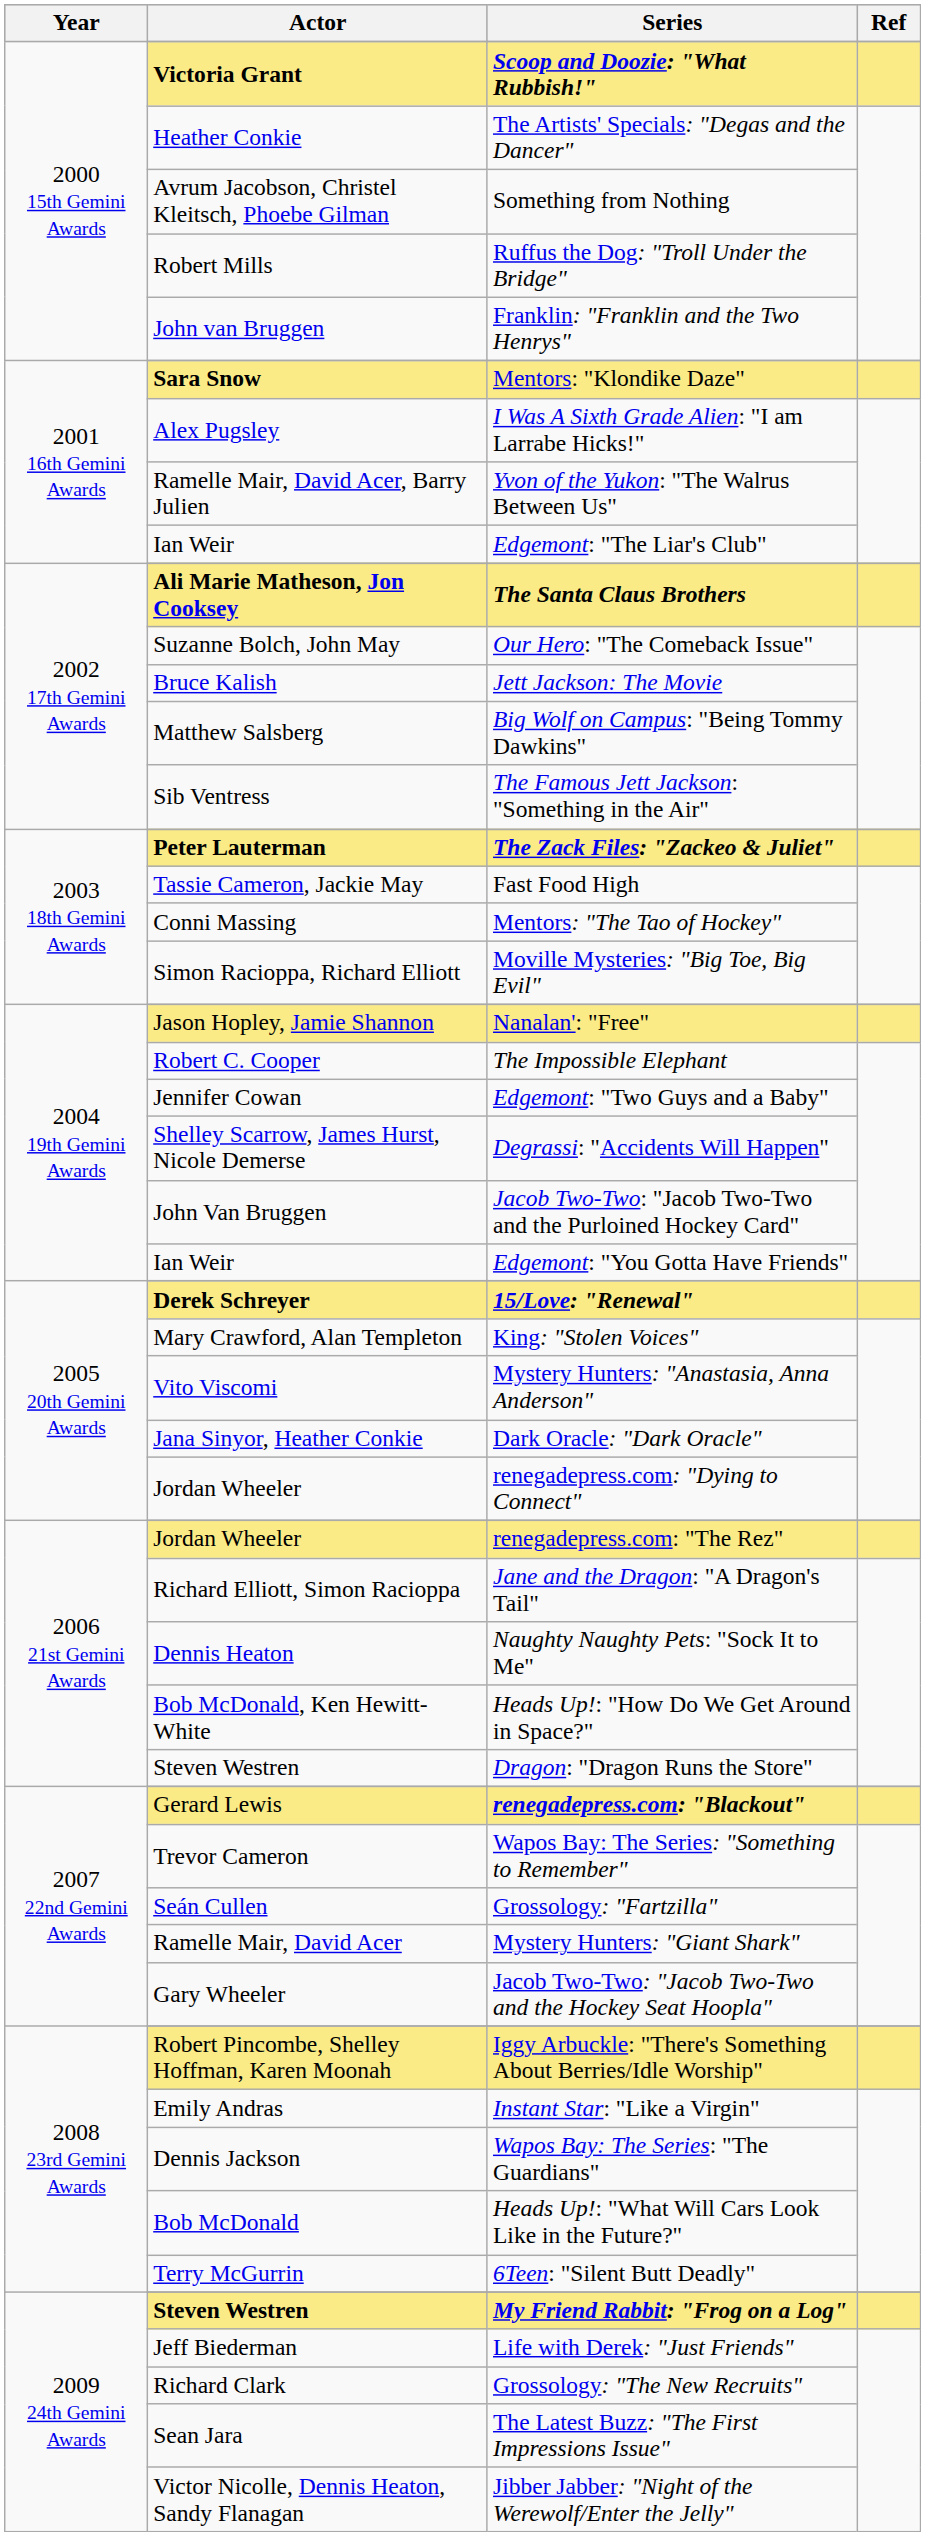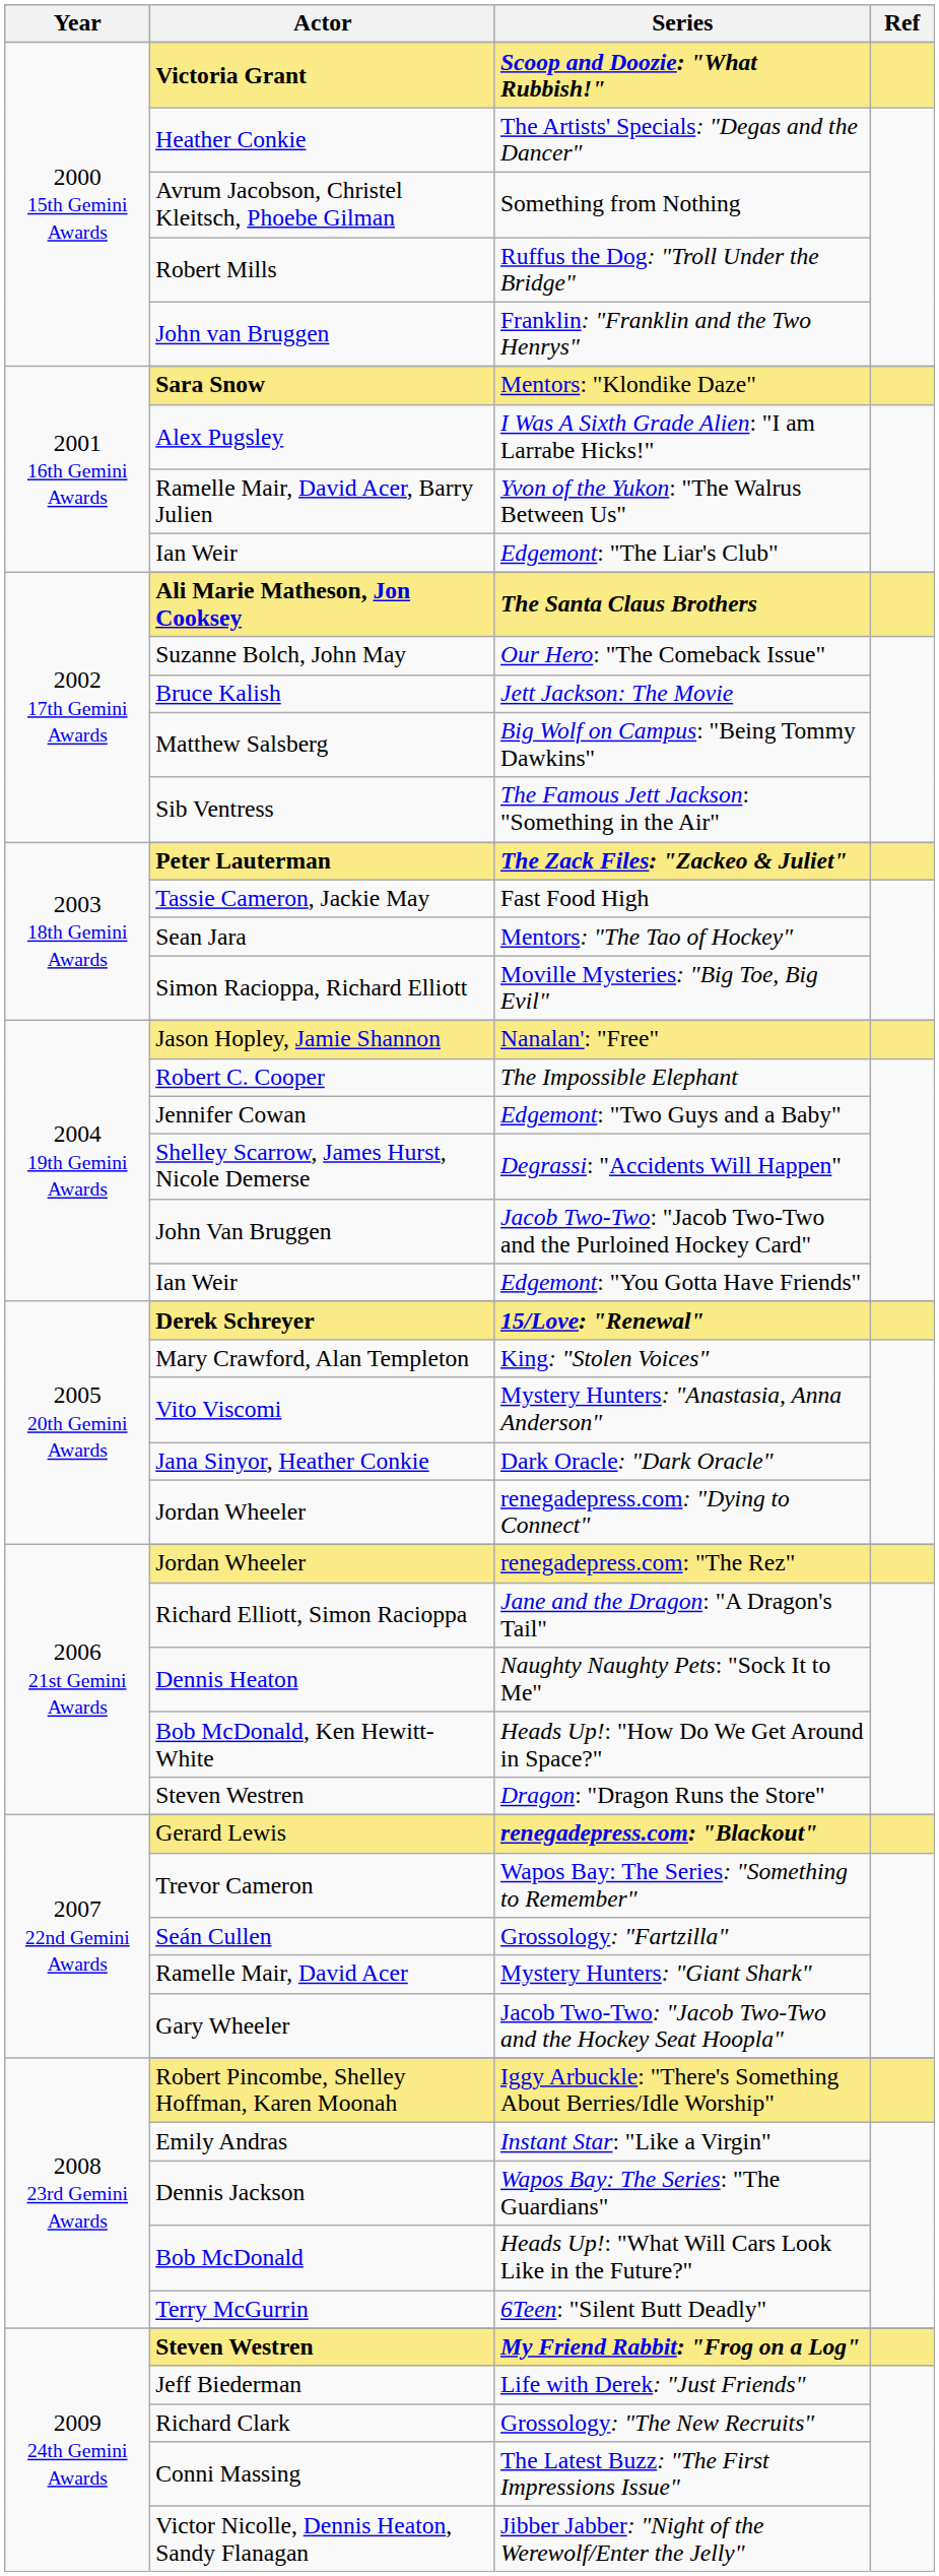 <table class="wikitable" style="width:100%;">
 <tr style="background:#bebebe;">
 <th style="width:8%;">Year</th>
 <th style="width:19%;">Actor</th>
 <th style="width:19%;">Series</th>
 <th style="width:2%;">Ref</th>
 </tr>
 <tr>
 <td rowspan="6" align="center">2000 <br> <small><a href='#'>15th Gemini Awards</a></small></td>
 </tr>
 <tr style="background:#FAEB86;">
 <td><strong>Victoria Grant</strong></td>
 <td><strong><em><a href='#'>Scoop and Doozie</a><em>: "What Rubbish!"<strong></td>
 <td></td>
 </tr>
 <tr>
 <td><a href='#'>Heather Conkie</a></td>
 <td></em><a href='#'>The Artists' Specials</a><em>: "Degas and the Dancer"</td>
 <td rowspan=4></td>
 </tr>
 <tr>
 <td>Avrum Jacobson, Christel Kleitsch, <a href='#'>Phoebe Gilman</a></td>
 <td></em>Something from Nothing<em></td>
 </tr>
 <tr>
 <td>Robert Mills</td>
 <td></em><a href='#'>Ruffus the Dog</a><em>: "Troll Under the Bridge"</td>
 </tr>
 <tr>
 <td><a href='#'>John van Bruggen</a></td>
 <td></em><a href='#'>Franklin</a><em>: "Franklin and the Two Henrys"</td>
 </tr>
 <tr>
 <td rowspan="5" align="center">2001 <br> <small><a href='#'>16th Gemini Awards</a></small></td>
 </tr>
 <tr style="background:#FAEB86;">
 <td><strong>Sara Snow</strong></td>
 <td></em></strong><a href='#'>Mentors</a></em>: "Klondike Daze"</strong></td>
 <td></td>
 </tr>
 <tr>
 <td><a href='#'>Alex Pugsley</a></td>
 <td><em><a href='#'>I Was A Sixth Grade Alien</a></em>: "I am Larrabe Hicks!"</td>
 <td rowspan=3></td>
 </tr>
 <tr>
 <td>Ramelle Mair, <a href='#'>David Acer</a>, Barry Julien</td>
 <td><em><a href='#'>Yvon of the Yukon</a></em>: "The Walrus Between Us"</td>
 </tr>
 <tr>
 <td>Ian Weir</td>
 <td><em><a href='#'>Edgemont</a></em>: "The Liar's Club"</td>
 </tr>
 <tr>
 <td rowspan="6" align="center">2002 <br> <small><a href='#'>17th Gemini Awards</a></small></td>
 </tr>
 <tr style="background:#FAEB86;">
 <td><strong>Ali Marie Matheson, <a href='#'>Jon Cooksey</a></strong></td>
 <td><strong><em>The Santa Claus Brothers</em></strong></td>
 <td></td>
 </tr>
 <tr>
 <td>Suzanne Bolch, John May</td>
 <td><em><a href='#'>Our Hero</a></em>: "The Comeback Issue"</td>
 <td rowspan=4></td>
 </tr>
 <tr>
 <td><a href='#'>Bruce Kalish</a></td>
 <td><em><a href='#'>Jett Jackson: The Movie</a></em></td>
 </tr>
 <tr>
 <td>Matthew Salsberg</td>
 <td><em><a href='#'>Big Wolf on Campus</a></em>: "Being Tommy Dawkins"</td>
 </tr>
 <tr>
 <td>Sib Ventress</td>
 <td><em><a href='#'>The Famous Jett Jackson</a></em>: "Something in the Air"</td>
 </tr>
 <tr>
 <td rowspan="5" align="center">2003 <br> <small><a href='#'>18th Gemini Awards</a></small></td>
 </tr>
 <tr style="background:#FAEB86;">
 <td><strong>Peter Lauterman</strong></td>
 <td><strong><em><a href='#'>The Zack Files</a><em>: "Zackeo & Juliet"<strong></td>
 <td></td>
 </tr>
 <tr>
 <td><a href='#'>Tassie Cameron</a>, Jackie May</td>
 <td></em>Fast Food High<em></td>
 <td rowspan=3></td>
 </tr>
 <tr>
-<td>Conni Massing</td>
+<td>Sean Jara</td>
 <td></em><a href='#'>Mentors</a><em>: "The Tao of Hockey"</td>
 </tr>
 <tr>
 <td>Simon Racioppa, Richard Elliott</td>
 <td></em><a href='#'>Moville Mysteries</a><em>: "Big Toe, Big Evil"</td>
 </tr>
 <tr>
 <td rowspan="7" align="center">2004 <br> <small><a href='#'>19th Gemini Awards</a></small></td>
 </tr>
 <tr style="background:#FAEB86;">
 <td></strong>Jason Hopley, <a href='#'>Jamie Shannon</a><strong></td>
 <td></em></strong><a href='#'>Nanalan'</a></em>: "Free"</strong></td>
 <td></td>
 </tr>
 <tr>
 <td><a href='#'>Robert C. Cooper</a></td>
 <td><em>The Impossible Elephant</em></td>
 <td rowspan=5></td>
 </tr>
 <tr>
 <td>Jennifer Cowan</td>
 <td><em><a href='#'>Edgemont</a></em>: "Two Guys and a Baby"</td>
 </tr>
 <tr>
 <td><a href='#'>Shelley Scarrow</a>, <a href='#'>James Hurst</a>, Nicole Demerse</td>
 <td><em><a href='#'>Degrassi</a></em>: "<a href='#'>Accidents Will Happen</a>"</td>
 </tr>
 <tr>
 <td>John Van Bruggen</td>
 <td><em><a href='#'>Jacob Two-Two</a></em>: "Jacob Two-Two and the Purloined Hockey Card"</td>
 </tr>
 <tr>
 <td>Ian Weir</td>
 <td><em><a href='#'>Edgemont</a></em>: "You Gotta Have Friends"</td>
 </tr>
 <tr>
 <td rowspan="6" align="center">2005 <br> <small><a href='#'>20th Gemini Awards</a></small></td>
 </tr>
 <tr style="background:#FAEB86;">
 <td><strong>Derek Schreyer</strong></td>
 <td><strong><em><a href='#'>15/Love</a><em>: "Renewal"<strong></td>
 <td></td>
 </tr>
 <tr>
 <td>Mary Crawford, Alan Templeton</td>
 <td></em><a href='#'>King</a><em>: "Stolen Voices"</td>
 <td rowspan=4></td>
 </tr>
 <tr>
 <td><a href='#'>Vito Viscomi</a></td>
 <td></em><a href='#'>Mystery Hunters</a><em>: "Anastasia, Anna Anderson"</td>
 </tr>
 <tr>
 <td><a href='#'>Jana Sinyor</a>, <a href='#'>Heather Conkie</a></td>
 <td></em><a href='#'>Dark Oracle</a><em>: "Dark Oracle"</td>
 </tr>
 <tr>
 <td>Jordan Wheeler</td>
 <td></em><a href='#'>renegadepress.com</a><em>: "Dying to Connect"</td>
 </tr>
 <tr>
 <td rowspan="6" align="center">2006 <br> <small><a href='#'>21st Gemini Awards</a></small></td>
 </tr>
 <tr style="background:#FAEB86;">
 <td></strong>Jordan Wheeler<strong></td>
 <td></em></strong><a href='#'>renegadepress.com</a></em>: "The Rez"</strong></td>
 <td></td>
 </tr>
 <tr>
 <td>Richard Elliott, Simon Racioppa</td>
 <td><em><a href='#'>Jane and the Dragon</a></em>: "A Dragon's Tail"</td>
 <td rowspan=4></td>
 </tr>
 <tr>
 <td><a href='#'>Dennis Heaton</a></td>
 <td><em>Naughty Naughty Pets</em>: "Sock It to Me"</td>
 </tr>
 <tr>
 <td><a href='#'>Bob McDonald</a>, Ken Hewitt-White</td>
 <td><em>Heads Up!</em>: "How Do We Get Around in Space?"</td>
 </tr>
 <tr>
 <td>Steven Westren</td>
 <td><em><a href='#'>Dragon</a></em>: "Dragon Runs the Store"</td>
 </tr>
 <tr>
 <td rowspan="6" align="center">2007 <br> <small><a href='#'>22nd Gemini Awards</a></small></td>
 </tr>
 <tr style="background:#FAEB86;">
 <td></strong>Gerard Lewis<strong></td>
 <td><strong><em><a href='#'>renegadepress.com</a><em>: "Blackout"<strong></td>
 <td></td>
 </tr>
 <tr>
 <td>Trevor Cameron</td>
 <td></em><a href='#'>Wapos Bay: The Series</a><em>: "Something to Remember"</td>
 <td rowspan=4></td>
 </tr>
 <tr>
 <td><a href='#'>Seán Cullen</a></td>
 <td></em><a href='#'>Grossology</a><em>: "Fartzilla"</td>
 </tr>
 <tr>
 <td>Ramelle Mair, <a href='#'>David Acer</a></td>
 <td></em><a href='#'>Mystery Hunters</a><em>: "Giant Shark"</td>
 </tr>
 <tr>
 <td>Gary Wheeler</td>
 <td></em><a href='#'>Jacob Two-Two</a><em>: "Jacob Two-Two and the Hockey Seat Hoopla"</td>
 </tr>
 <tr>
 <td rowspan="6" align="center">2008 <br> <small><a href='#'>23rd Gemini Awards</a></small></td>
 </tr>
 <tr style="background:#FAEB86;">
 <td></strong>Robert Pincombe, Shelley Hoffman, Karen Moonah<strong></td>
 <td></em></strong><a href='#'>Iggy Arbuckle</a></em>: "There's Something About Berries/Idle Worship"</strong></td>
 <td></td>
 </tr>
 <tr>
 <td>Emily Andras</td>
 <td><em><a href='#'>Instant Star</a></em>: "Like a Virgin"</td>
 <td rowspan=4></td>
 </tr>
 <tr>
 <td>Dennis Jackson</td>
 <td><em><a href='#'>Wapos Bay: The Series</a></em>: "The Guardians"</td>
 </tr>
 <tr>
 <td><a href='#'>Bob McDonald</a></td>
 <td><em>Heads Up!</em>: "What Will Cars Look Like in the Future?"</td>
 </tr>
 <tr>
 <td><a href='#'>Terry McGurrin</a></td>
 <td><em><a href='#'>6Teen</a></em>: "Silent Butt Deadly"</td>
 </tr>
 <tr>
 <td rowspan="6" align="center">2009 <br> <small><a href='#'>24th Gemini Awards</a></small></td>
 </tr>
 <tr style="background:#FAEB86;">
 <td><strong>Steven Westren</strong></td>
 <td><strong><em><a href='#'>My Friend Rabbit</a><em>: "Frog on a Log"<strong></td>
 <td></td>
 </tr>
 <tr>
 <td>Jeff Biederman</td>
 <td></em><a href='#'>Life with Derek</a><em>: "Just Friends"</td>
 <td rowspan=4></td>
 </tr>
 <tr>
 <td>Richard Clark</td>
 <td></em><a href='#'>Grossology</a><em>: "The New Recruits"</td>
 </tr>
 <tr>
-<td>Sean Jara</td>
+<td>Conni Massing</td>
 <td></em><a href='#'>The Latest Buzz</a><em>: "The First Impressions Issue"</td>
 </tr>
 <tr>
 <td>Victor Nicolle, <a href='#'>Dennis Heaton</a>, Sandy Flanagan</td>
 <td></em><a href='#'>Jibber Jabber</a><em>: "Night of the Werewolf/Enter the Jelly"</td>
 </tr>
 </table>
